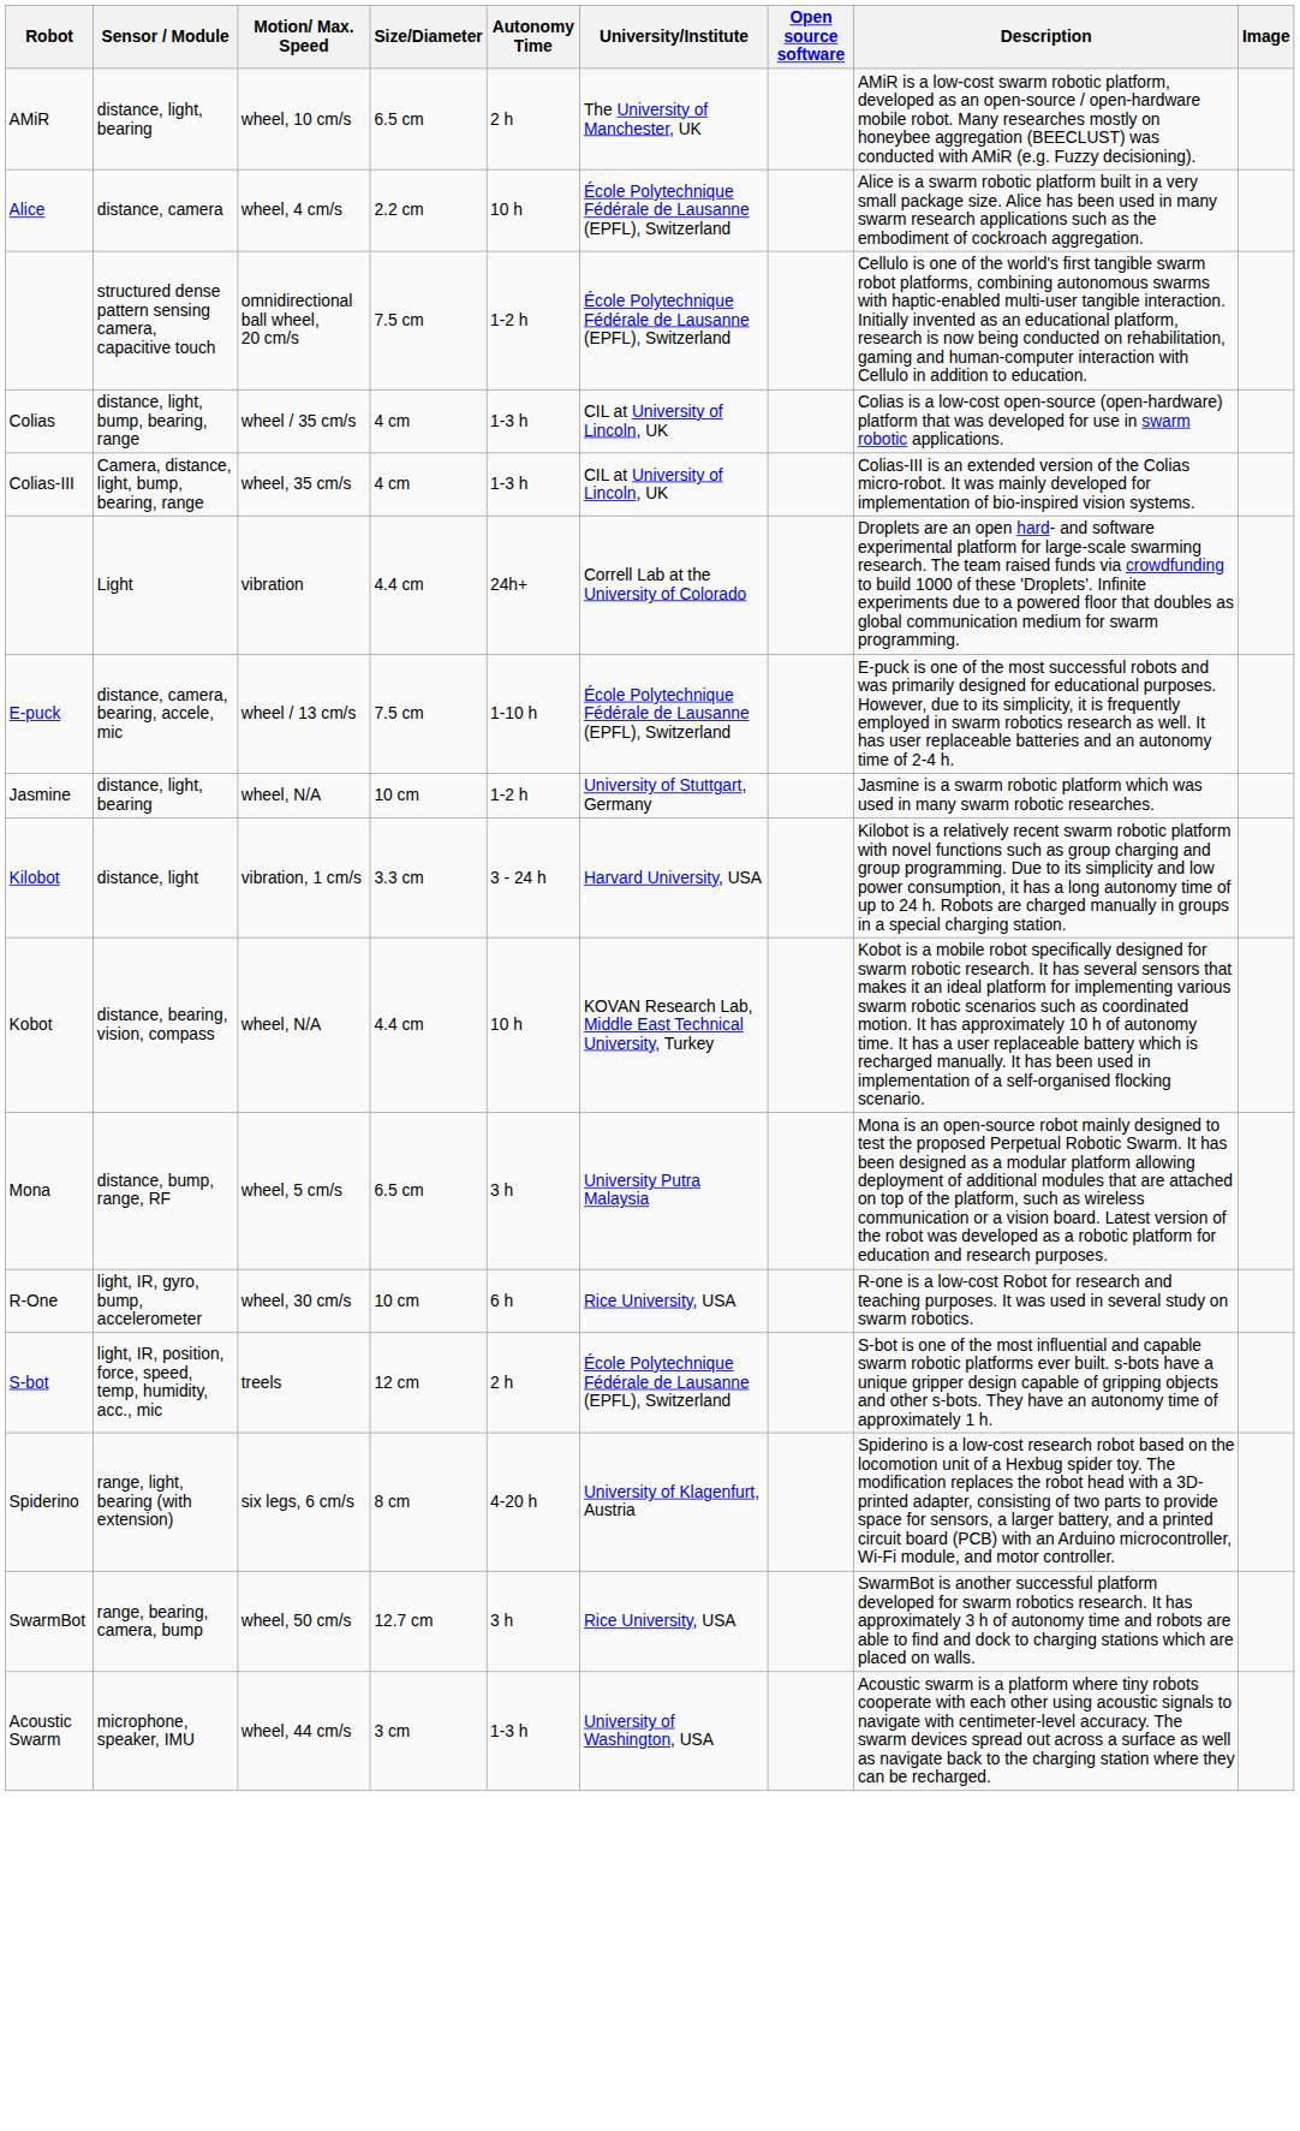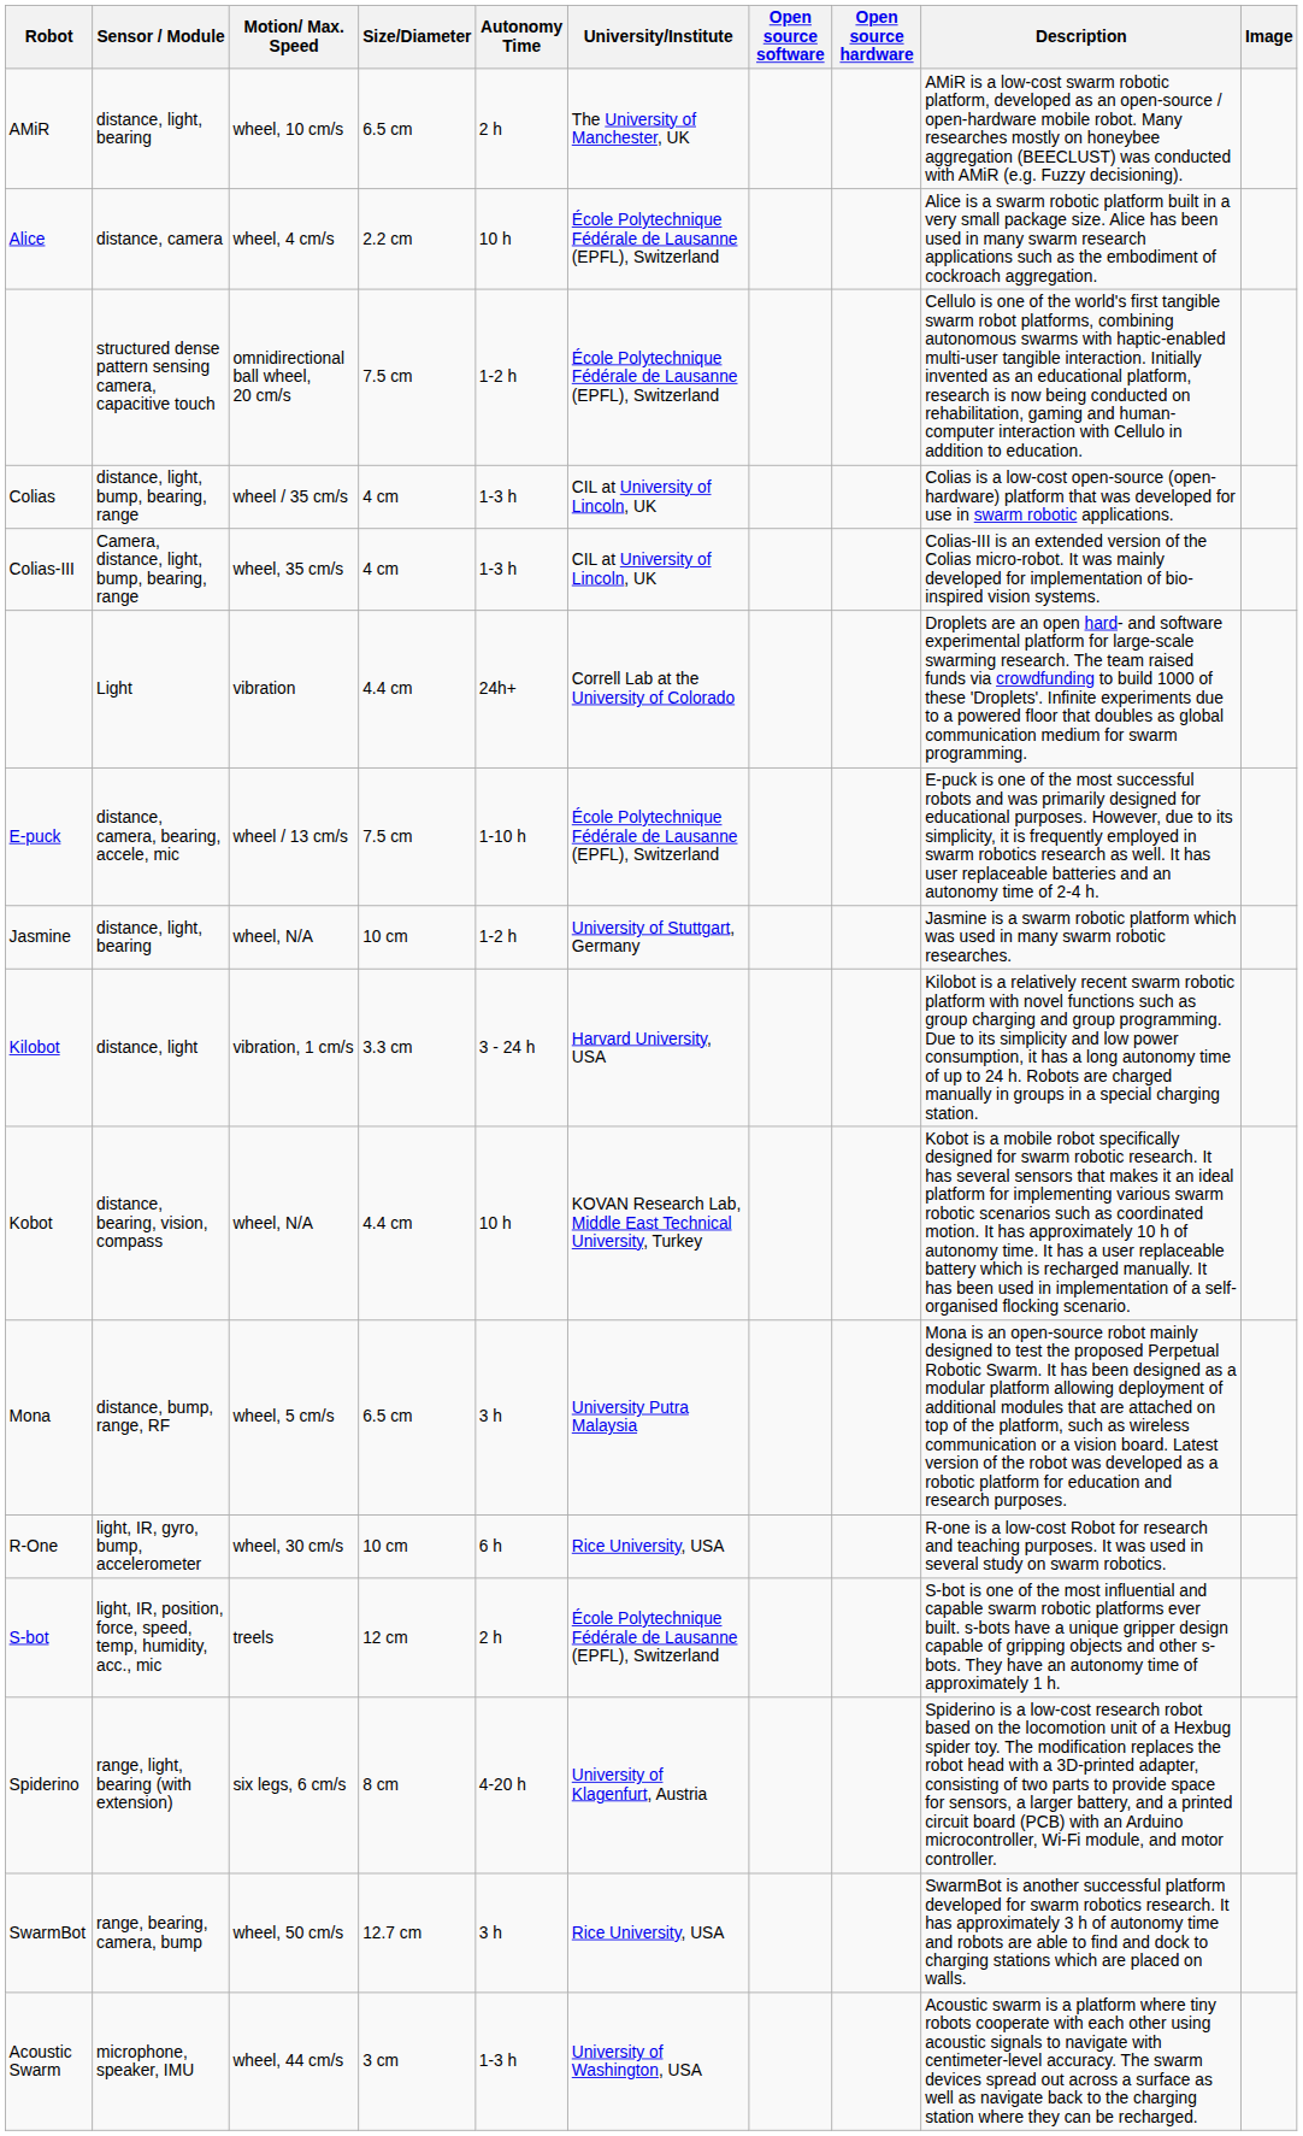 <table class="wikitable sortable">
 <tr>
 <th>Robot</th>
 <th>Sensor / Module</th>
 <th>Motion/ Max. Speed</th>
 <th>Size/Diameter</th>
 <th>Autonomy Time</th>
 <th>University/Institute</th>
 <th><a href='#'>Open source software</a></th>
+<th><a href='#'>Open source hardware</a></th>
 <th class="unsortable">Description</th>
 <th>Image</th>
 </tr>
 <tr>
 <td>AMiR</td>
 <td>distance, light, bearing</td>
 <td>wheel, 10 cm/s</td>
 <td>6.5 cm</td>
 <td>2 h</td>
 <td>The <a href='#'>University of Manchester</a>, UK</td>
+<td></td>
 <td></td>
 <td>AMiR is a low-cost swarm robotic platform, developed as an open-source / open-hardware mobile robot. Many researches mostly on honeybee aggregation (BEECLUST) was conducted with AMiR (e.g. Fuzzy decisioning).</td>
 <td><br></td>
 </tr>
 <tr>
 <td><a href='#'>Alice</a></td>
 <td>distance, camera</td>
 <td>wheel, 4 cm/s</td>
 <td>2.2 cm</td>
 <td>10 h</td>
 <td><a href='#'>École Polytechnique Fédérale de Lausanne</a> (EPFL), Switzerland</td>
 <td></td>
+<td></td>
 <td>Alice is a swarm robotic platform built in a very small package size. Alice has been used in many swarm research applications such as the embodiment of cockroach aggregation.</td>
 <td></td>
 </tr>
 <tr>
 <td></td>
 <td>structured dense pattern sensing camera, capacitive touch</td>
 <td>omnidirectional ball wheel, 20 cm/s</td>
 <td>7.5 cm</td>
 <td>1-2 h</td>
 <td><a href='#'>École Polytechnique Fédérale de Lausanne</a> (EPFL), Switzerland</td>
+<td></td>
 <td></td>
 <td>Cellulo is one of the world's first tangible swarm robot platforms, combining autonomous swarms with haptic-enabled multi-user tangible interaction. Initially invented as an educational platform, research is now being conducted on rehabilitation, gaming and human-computer interaction with Cellulo in addition to education.</td>
 <td></td>
 </tr>
 <tr>
 <td>Colias</td>
 <td>distance, light, bump, bearing, range</td>
 <td>wheel / 35 cm/s</td>
 <td>4 cm</td>
 <td>1-3 h</td>
 <td>CIL at <a href='#'>University of Lincoln</a>, UK</td>
 <td></td>
+<td></td>
 <td>Colias is a low-cost open-source (open-hardware) platform that was developed for use in <a href='#'>swarm robotic</a> applications.</td>
 <td></td>
 </tr>
 <tr>
 <td>Colias-III</td>
 <td>Camera, distance, light, bump, bearing, range</td>
 <td>wheel, 35 cm/s</td>
 <td>4 cm</td>
 <td>1-3 h</td>
 <td>CIL at <a href='#'>University of Lincoln</a>, UK</td>
+<td></td>
 <td></td>
 <td>Colias-III is an extended version of the Colias micro-robot. It was mainly developed for implementation of bio-inspired vision systems.</td>
 <td></td>
 </tr>
 <tr>
 <td></td>
 <td>Light</td>
 <td>vibration</td>
 <td>4.4 cm</td>
 <td>24h+</td>
 <td>Correll Lab at the <a href='#'>University of Colorado</a></td>
 <td></td>
+<td></td>
 <td>Droplets are an open <a href='#'>hard</a>- and software experimental platform for large-scale swarming research. The team raised funds via <a href='#'>crowdfunding</a> to build 1000 of these 'Droplets'. Infinite experiments due to a powered floor that doubles as global communication medium for swarm programming.</td>
 <td></td>
 </tr>
 <tr>
 <td><a href='#'>E-puck</a></td>
 <td>distance, camera, bearing, accele, mic</td>
 <td>wheel / 13 cm/s</td>
 <td>7.5 cm</td>
 <td>1-10 h</td>
 <td><a href='#'>École Polytechnique Fédérale de Lausanne</a> (EPFL), Switzerland</td>
+<td></td>
 <td></td>
 <td>E-puck is one of the most successful robots and was primarily designed for educational purposes. However, due to its simplicity, it is frequently employed in swarm robotics research as well. It has user replaceable batteries and an autonomy time of 2-4 h.</td>
 <td></td>
 </tr>
 <tr>
 <td>Jasmine</td>
 <td>distance, light, bearing</td>
 <td>wheel, N/A</td>
 <td>10 cm</td>
 <td>1-2 h</td>
 <td><a href='#'>University of Stuttgart</a>, Germany</td>
 <td></td>
+<td></td>
 <td>Jasmine is a swarm robotic platform which was used in many swarm robotic researches.</td>
 <td></td>
 </tr>
 <tr>
 <td><a href='#'>Kilobot</a></td>
 <td>distance, light</td>
 <td>vibration, 1 cm/s</td>
 <td>3.3 cm</td>
 <td>3 - 24 h</td>
 <td><a href='#'>Harvard University</a>, USA</td>
+<td></td>
 <td></td>
 <td>Kilobot is a relatively recent swarm robotic platform with novel functions such as group charging and group programming. Due to its simplicity and low power consumption, it has a long autonomy time of up to 24 h. Robots are charged manually in groups in a special charging station.</td>
 <td></td>
 </tr>
 <tr>
 <td>Kobot</td>
 <td>distance, bearing, vision, compass</td>
 <td>wheel, N/A</td>
 <td>4.4 cm</td>
 <td>10 h</td>
 <td>KOVAN Research Lab, <a href='#'>Middle East Technical University</a>, Turkey</td>
 <td></td>
+<td></td>
 <td>Kobot is a mobile robot specifically designed for swarm robotic research. It has several sensors that makes it an ideal platform for implementing various swarm robotic scenarios such as coordinated motion. It has approximately 10 h of autonomy time. It has a user replaceable battery which is recharged manually. It has been used in implementation of a self-organised flocking scenario.</td>
 <td></td>
 </tr>
 <tr>
 <td>Mona</td>
 <td>distance, bump, range, RF</td>
 <td>wheel, 5 cm/s</td>
 <td>6.5 cm</td>
 <td>3 h</td>
 <td><a href='#'>University Putra Malaysia</a></td>
+<td></td>
 <td></td>
 <td>Mona is an open-source robot mainly designed to test the proposed Perpetual Robotic Swarm. It has been designed as a modular platform allowing deployment of additional modules that are attached on top of the platform, such as wireless communication or a vision board. Latest version of the robot was developed as a robotic platform for education and research purposes.</td>
 <td><br></td>
 </tr>
 <tr>
 <td>R-One</td>
 <td>light, IR, gyro, bump, accelerometer</td>
 <td>wheel, 30 cm/s</td>
 <td>10 cm</td>
 <td>6 h</td>
 <td><a href='#'>Rice University</a>, USA</td>
 <td></td>
+<td></td>
 <td>R-one is a low-cost Robot for research and teaching purposes. It was used in several study on swarm robotics.</td>
 <td></td>
 </tr>
 <tr>
 <td><a href='#'>S-bot</a></td>
 <td>light, IR, position, force, speed, temp, humidity, acc., mic</td>
 <td>treels</td>
 <td>12 cm</td>
 <td>2 h</td>
 <td><a href='#'>École Polytechnique Fédérale de Lausanne</a> (EPFL), Switzerland</td>
+<td></td>
 <td></td>
 <td>S-bot is one of the most influential and capable swarm robotic platforms ever built. s-bots have a unique gripper design capable of gripping objects and other s-bots. They have an autonomy time of approximately 1 h.</td>
 <td></td>
 </tr>
 <tr>
 <td>Spiderino</td>
 <td>range, light, bearing (with extension)</td>
 <td>six legs, 6 cm/s</td>
 <td>8 cm</td>
 <td>4-20 h</td>
 <td><a href='#'>University of Klagenfurt</a>, Austria</td>
 <td></td>
+<td></td>
 <td>Spiderino is a low-cost research robot based on the locomotion unit of a Hexbug spider toy. The modification replaces the robot head with a 3D-printed adapter, consisting of two parts to provide space for sensors, a larger battery, and a printed circuit board (PCB) with an Arduino microcontroller, Wi-Fi module, and motor controller.</td>
 <td></td>
 </tr>
 <tr>
 <td>SwarmBot</td>
 <td>range, bearing, camera, bump</td>
 <td>wheel, 50 cm/s</td>
 <td>12.7 cm</td>
 <td>3 h</td>
 <td><a href='#'>Rice University</a>, USA</td>
+<td></td>
 <td></td>
 <td>SwarmBot is another successful platform developed for swarm robotics research. It has approximately 3 h of autonomy time and robots are able to find and dock to charging stations which are placed on walls.</td>
 <td></td>
 </tr>
 <tr>
 <td>Acoustic Swarm</td>
 <td>microphone, speaker, IMU</td>
 <td>wheel, 44 cm/s</td>
 <td>3 cm</td>
 <td>1-3 h</td>
 <td><a href='#'>University of Washington</a>, USA</td>
 <td></td>
+<td></td>
 <td>Acoustic swarm is a platform where   tiny robots cooperate with each other using acoustic signals to navigate with centimeter-level accuracy. The swarm devices spread out across a surface as well as navigate back to the charging station where they can be  recharged.</td>
 <td></td>
 </tr>
 </table>
